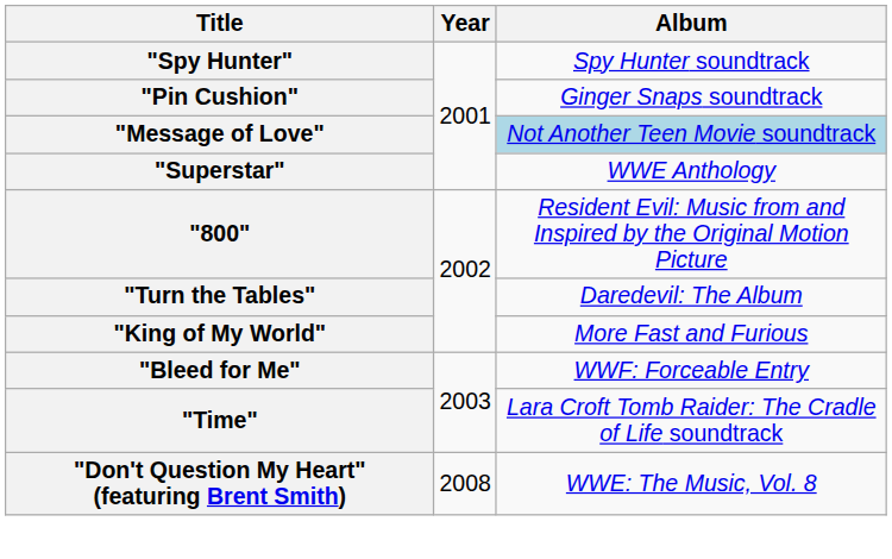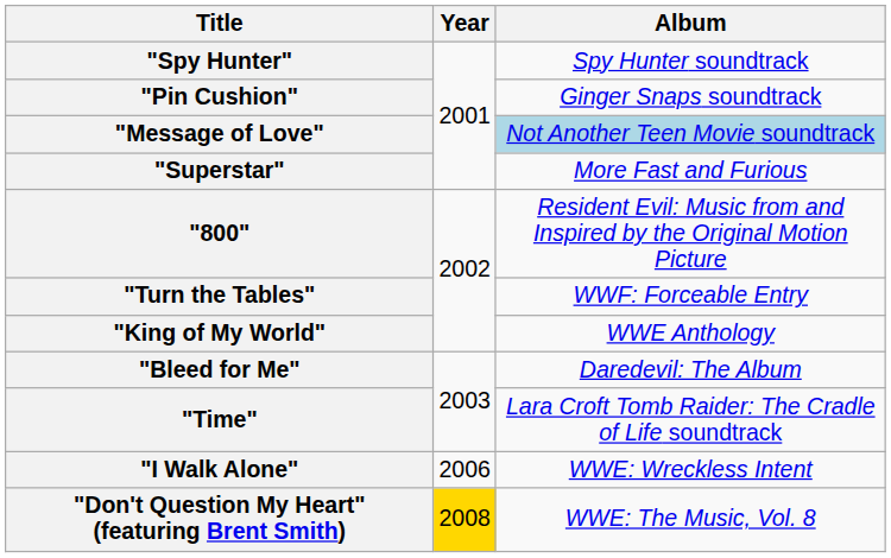 <table class="wikitable plainrowheaders" style="text-align:center;">
 <tr>
 <th scope="col" style="width:18em;">Title</th>
 <th scope="col">Year</th>
 <th scope="col">Album</th>
 </tr>
 <tr>
 <th scope="row">"Spy Hunter"</th>
 <td rowspan="4">2001</td>
 <td><a href='#'><em>Spy Hunter</em> soundtrack</a></td>
 </tr>
 <tr>
 <th scope="row">"Pin Cushion"</th>
 <td><a href='#'><em>Ginger Snaps</em> soundtrack</a></td>
 </tr>
 <tr>
 <th scope="row">"Message of Love"</th>
 <td style="background: lightblue;"><a href='#'><em>Not Another Teen Movie</em> soundtrack</a></td>
 </tr>
 <tr>
 <th scope="row">"Superstar"</th>
-<td><em><a href='#'>WWE Anthology</a></em></td>
+<td><em><a href='#'>More Fast and Furious</a></em></td>
 </tr>
 <tr>
 <th scope="row">"800"</th>
 <td rowspan="3">2002</td>
 <td><em><a href='#'>Resident Evil: Music from and Inspired by the Original Motion Picture</a></em></td>
 </tr>
 <tr>
 <th scope="row">"Turn the Tables"</th>
-<td><em><a href='#'>Daredevil: The Album</a></em></td>
+<td><em><a href='#'>WWF: Forceable Entry</a></em></td>
 </tr>
 <tr>
 <th scope="row">"King of My World"</th>
-<td><em><a href='#'>More Fast and Furious</a></em></td>
+<td><em><a href='#'>WWE Anthology</a></em></td>
 </tr>
 <tr>
 <th scope="row">"Bleed for Me"</th>
 <td rowspan="2">2003</td>
-<td><em><a href='#'>WWF: Forceable Entry</a></em></td>
+<td><em><a href='#'>Daredevil: The Album</a></em></td>
 </tr>
 <tr>
 <th scope="row">"Time"</th>
 <td><a href='#'><em>Lara Croft Tomb Raider: The Cradle of Life</em> soundtrack</a></td>
 </tr>
 <tr>
+<th scope="row">"I Walk Alone"</th>
+<td>2006</td>
+<td><em><a href='#'>WWE: Wreckless Intent</a></em></td>
+</tr>
+<tr>
 <th scope="row">"Don't Question My Heart"<br><span>(featuring <a href='#'>Brent Smith</a>)</span></th>
-<td>2008</td>
+<td style="background: gold;">2008</td>
 <td><em><a href='#'>WWE: The Music, Vol. 8</a></em></td>
 </tr>
 </table>
